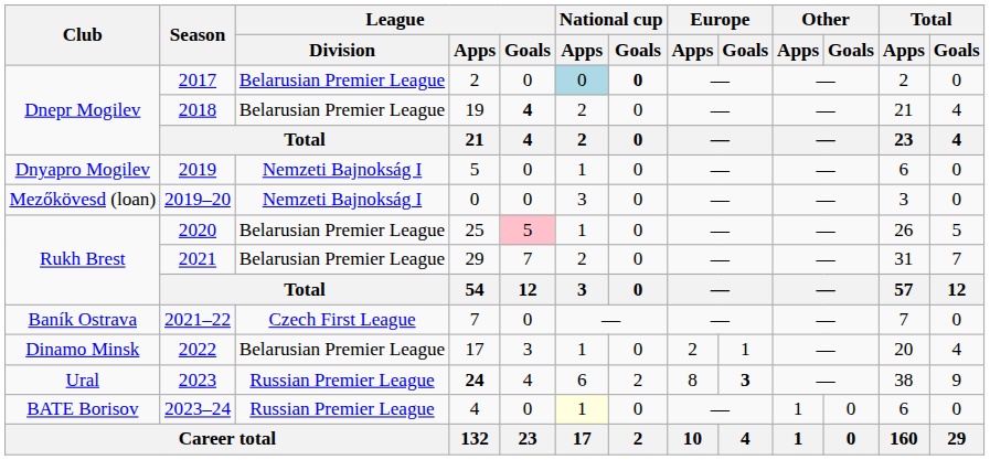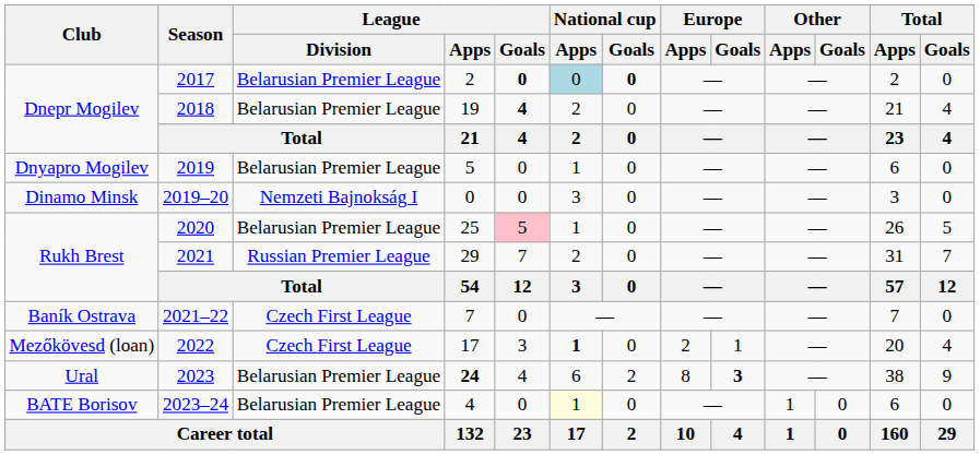 <table class="wikitable" style="text-align: center;">
 <tr>
 <th rowspan=2>Club</th>
 <th rowspan=2>Season</th>
 <th colspan=3>League</th>
 <th colspan=2>National cup</th>
 <th colspan=2>Europe</th>
 <th colspan=2>Other</th>
 <th colspan=2>Total</th>
 </tr>
 <tr>
 <th>Division</th>
 <th>Apps</th>
 <th>Goals</th>
 <th>Apps</th>
 <th>Goals</th>
 <th>Apps</th>
 <th>Goals</th>
 <th>Apps</th>
 <th>Goals</th>
 <th>Apps</th>
 <th>Goals</th>
 </tr>
 <tr>
 <td rowspan="3"><a href='#'>Dnepr Mogilev</a></td>
 <td><a href='#'>2017</a></td>
 <td><a href='#'>Belarusian Premier League</a></td>
 <td>2</td>
-<td>0</td>
+<td><strong>0</strong></td>
 <td style="background: lightblue;">0</td>
 <td><strong>0</strong></td>
 <td colspan="2">—</td>
 <td colspan="2">—</td>
 <td>2</td>
 <td>0</td>
 </tr>
 <tr>
 <td><a href='#'>2018</a></td>
 <td>Belarusian Premier League</td>
 <td>19</td>
 <td><strong>4</strong></td>
 <td>2</td>
 <td>0</td>
 <td colspan="2">—</td>
 <td colspan="2">—</td>
 <td>21</td>
 <td>4</td>
 </tr>
 <tr>
 <th colspan="2">Total</th>
 <th>21</th>
 <th>4</th>
 <th>2</th>
 <th>0</th>
 <th colspan="2">—</th>
 <th colspan="2">—</th>
 <th>23</th>
 <th>4</th>
 </tr>
 <tr>
 <td><a href='#'>Dnyapro Mogilev</a></td>
 <td><a href='#'>2019</a></td>
-<td><a href='#'>Nemzeti Bajnokság I</a></td>
+<td>Belarusian Premier League</td>
 <td>5</td>
 <td>0</td>
 <td>1</td>
 <td>0</td>
 <td colspan="2">—</td>
 <td colspan="2">—</td>
 <td>6</td>
 <td>0</td>
 </tr>
 <tr>
-<td><a href='#'>Mezőkövesd</a> (loan)</td>
+<td><a href='#'>Dinamo Minsk</a></td>
 <td><a href='#'>2019–20</a></td>
 <td><a href='#'>Nemzeti Bajnokság I</a></td>
 <td>0</td>
 <td>0</td>
 <td>3</td>
 <td>0</td>
 <td colspan="2">—</td>
 <td colspan="2">—</td>
 <td>3</td>
 <td>0</td>
 </tr>
 <tr>
 <td rowspan="3"><a href='#'>Rukh Brest</a></td>
 <td><a href='#'>2020</a></td>
 <td>Belarusian Premier League</td>
 <td>25</td>
 <td style="background: pink;">5</td>
 <td>1</td>
 <td>0</td>
 <td colspan="2">—</td>
 <td colspan="2">—</td>
 <td>26</td>
 <td>5</td>
 </tr>
 <tr>
 <td><a href='#'>2021</a></td>
-<td>Belarusian Premier League</td>
+<td><a href='#'>Russian Premier League</a></td>
 <td>29</td>
 <td>7</td>
 <td>2</td>
 <td>0</td>
 <td colspan="2">—</td>
 <td colspan="2">—</td>
 <td>31</td>
 <td>7</td>
 </tr>
 <tr>
 <th colspan="2">Total</th>
 <th>54</th>
 <th>12</th>
 <th>3</th>
 <th>0</th>
 <th colspan="2">—</th>
 <th colspan="2">—</th>
 <th>57</th>
 <th>12</th>
 </tr>
 <tr>
 <td><a href='#'>Baník Ostrava</a></td>
 <td><a href='#'>2021–22</a></td>
 <td><a href='#'>Czech First League</a></td>
 <td>7</td>
 <td>0</td>
 <td colspan="2">—</td>
 <td colspan="2">—</td>
 <td colspan="2">—</td>
 <td>7</td>
 <td>0</td>
 </tr>
 <tr>
-<td><a href='#'>Dinamo Minsk</a></td>
+<td><a href='#'>Mezőkövesd</a> (loan)</td>
 <td><a href='#'>2022</a></td>
-<td>Belarusian Premier League</td>
+<td><a href='#'>Czech First League</a></td>
 <td>17</td>
 <td>3</td>
-<td>1</td>
+<td><strong>1</strong></td>
 <td>0</td>
 <td>2</td>
 <td>1</td>
 <td colspan="2">—</td>
 <td>20</td>
 <td>4</td>
 </tr>
 <tr>
 <td><a href='#'>Ural</a></td>
 <td><a href='#'>2023</a></td>
-<td><a href='#'>Russian Premier League</a></td>
+<td>Belarusian Premier League</td>
 <td><strong>24</strong></td>
 <td>4</td>
 <td>6</td>
 <td>2</td>
 <td>8</td>
 <td><strong>3</strong></td>
 <td colspan="2">—</td>
 <td>38</td>
 <td>9</td>
 </tr>
 <tr>
 <td><a href='#'>BATE Borisov</a></td>
 <td><a href='#'>2023–24</a></td>
-<td><a href='#'>Russian Premier League</a></td>
+<td>Belarusian Premier League</td>
 <td>4</td>
 <td>0</td>
 <td style="background: lightyellow;">1</td>
 <td>0</td>
 <td colspan="2">—</td>
 <td>1</td>
 <td>0</td>
 <td>6</td>
 <td>0</td>
 </tr>
 <tr>
 <th colspan="3">Career total</th>
 <th>132</th>
 <th>23</th>
 <th>17</th>
 <th>2</th>
 <th>10</th>
 <th>4</th>
 <th>1</th>
 <th>0</th>
 <th>160</th>
 <th>29</th>
 </tr>
 </table>
